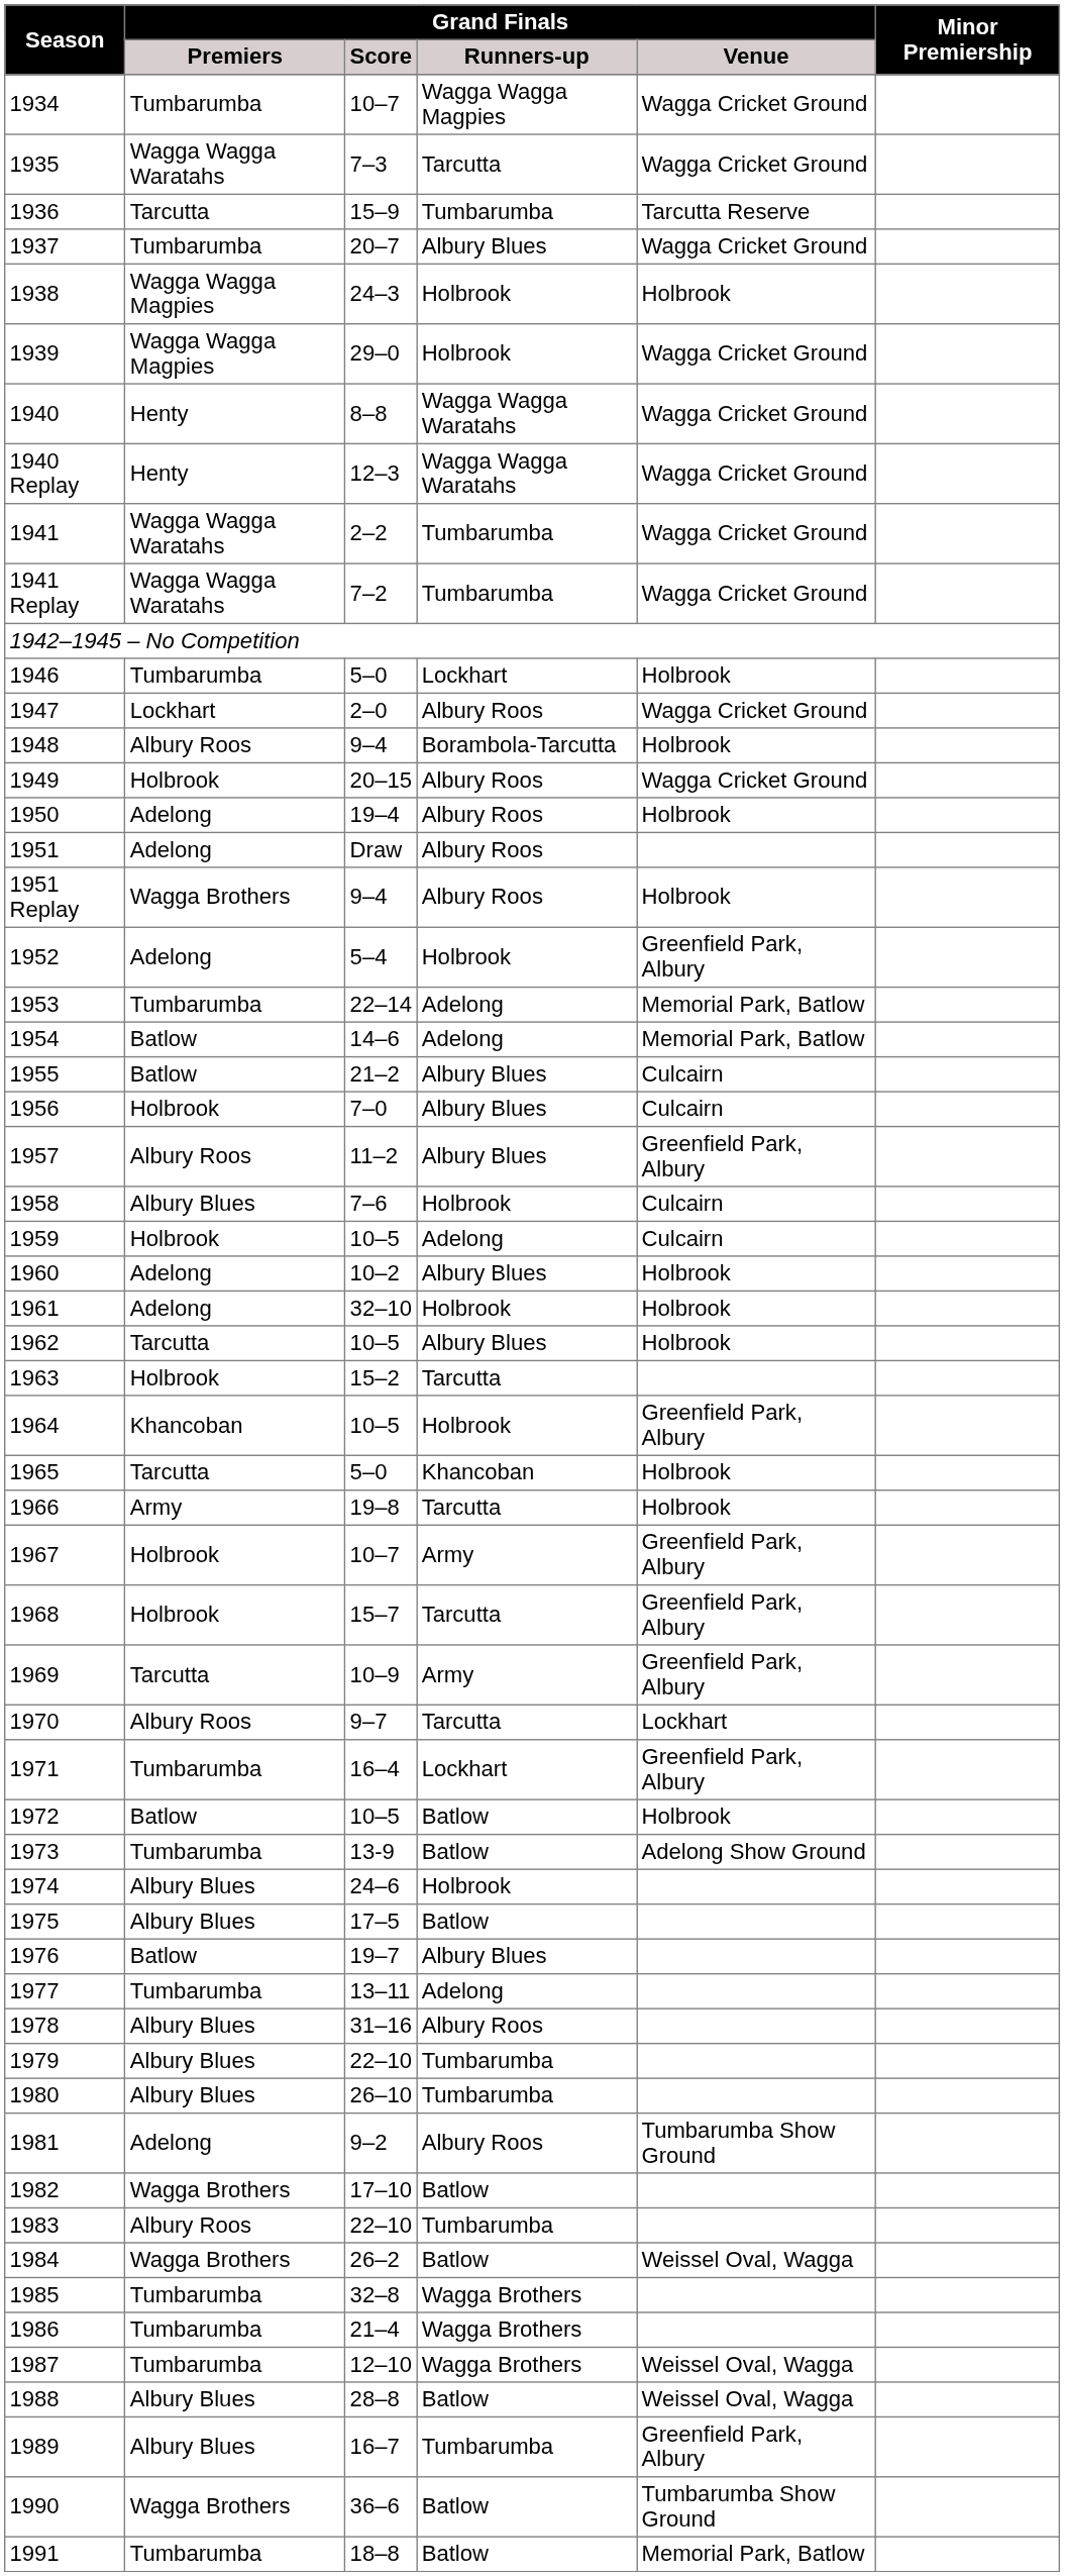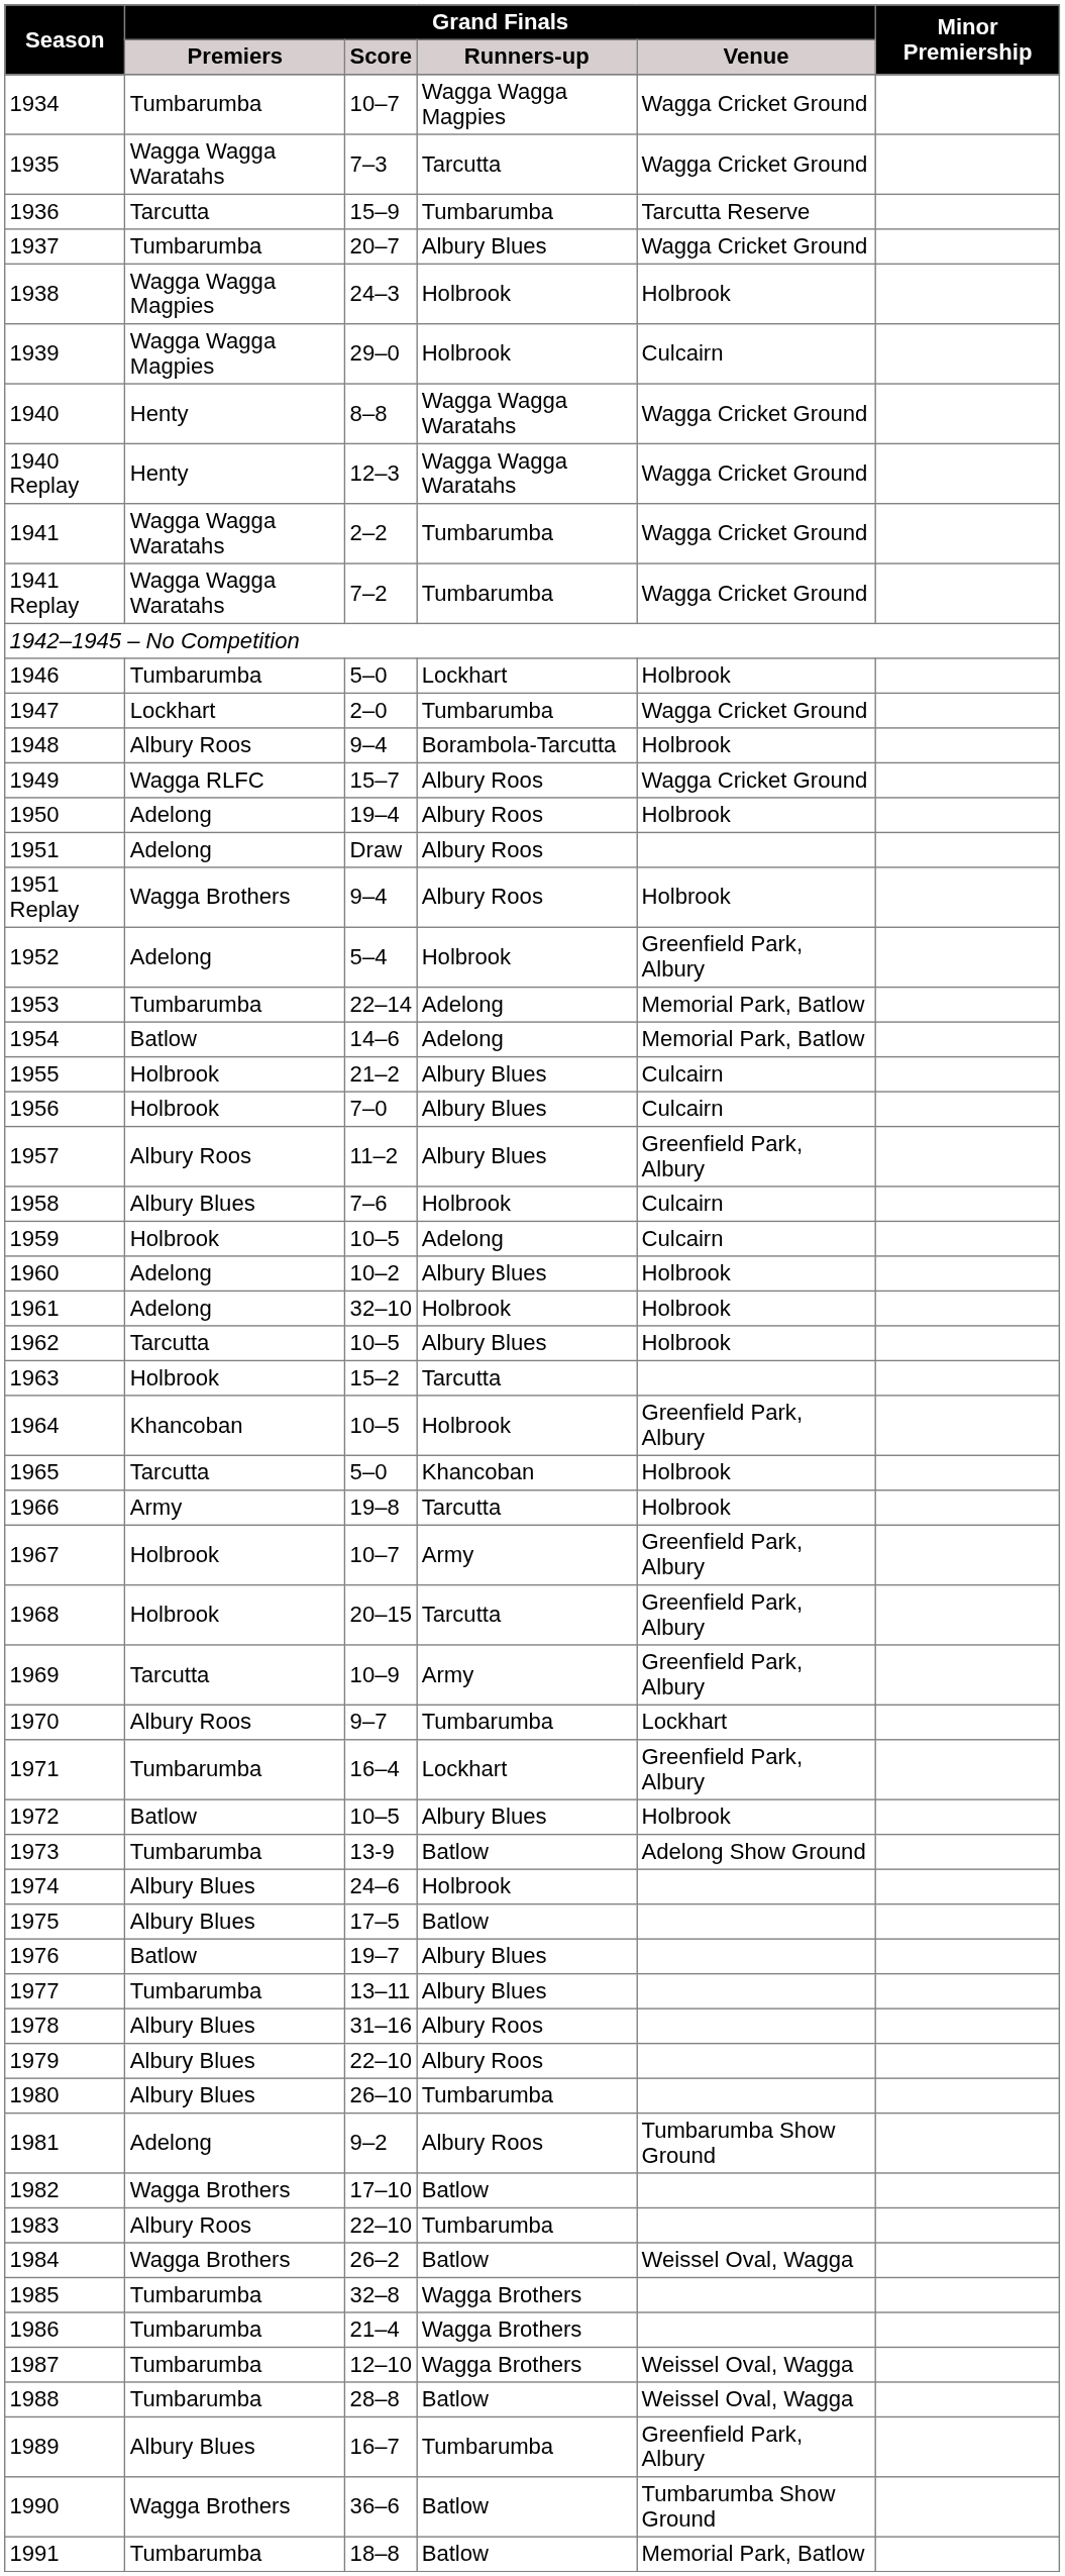 <table border="1" cellpadding="3" cellspacing="0" style="border-collapse:collapse; width:60%;">
 <tr style="background:#000000;">
 <th rowspan=2 style="color:#ffffff;">Season</th>
 <th colspan=4 style="color:#ffffff;">Grand Finals</th>
 <th rowspan=2 style="color:#ffffff;">Minor Premiership</th>
 </tr>
 <tr style="background:#d6cecf;">
 <th style="color:#000000;" "width:15%;">Premiers</th>
 <th style="color:#000000;" "width:6%;">Score</th>
 <th style="color:#000000;" "width:15%;">Runners-up</th>
 <th style="color:#000000;" "width:15%;">Venue</th>
 </tr>
 <tr style="background:#f5faff;">
 </tr>
 <tr>
 <td>1934</td>
 <td> Tumbarumba</td>
 <td>10–7</td>
 <td> Wagga Wagga Magpies</td>
 <td>Wagga Cricket Ground</td>
 <td></td>
 </tr>
 <tr>
 <td>1935</td>
 <td> Wagga Wagga Waratahs</td>
 <td>7–3</td>
 <td> Tarcutta</td>
 <td>Wagga Cricket Ground</td>
 <td></td>
 </tr>
 <tr>
 <td>1936</td>
 <td> Tarcutta</td>
 <td>15–9</td>
 <td> Tumbarumba</td>
 <td>Tarcutta Reserve</td>
 <td></td>
 </tr>
 <tr>
 <td>1937</td>
 <td> Tumbarumba</td>
 <td>20–7</td>
 <td> Albury Blues</td>
 <td>Wagga Cricket Ground</td>
 <td></td>
 </tr>
 <tr>
 <td>1938</td>
 <td> Wagga Wagga Magpies</td>
 <td>24–3</td>
 <td> Holbrook</td>
 <td>Holbrook</td>
 <td></td>
 </tr>
 <tr>
 <td>1939</td>
 <td> Wagga Wagga Magpies</td>
 <td>29–0</td>
 <td> Holbrook</td>
-<td>Wagga Cricket Ground</td>
+<td>Culcairn</td>
 <td></td>
 </tr>
 <tr>
 <td>1940</td>
 <td> Henty</td>
 <td>8–8</td>
 <td> Wagga Wagga Waratahs</td>
 <td>Wagga Cricket Ground</td>
 <td></td>
 </tr>
 <tr>
 <td>1940 Replay</td>
 <td> Henty</td>
 <td>12–3</td>
 <td> Wagga Wagga Waratahs</td>
 <td>Wagga Cricket Ground</td>
 <td></td>
 </tr>
 <tr>
 <td>1941</td>
 <td> Wagga Wagga Waratahs</td>
 <td>2–2</td>
 <td> Tumbarumba</td>
 <td>Wagga Cricket Ground</td>
 <td></td>
 </tr>
 <tr>
 <td>1941 Replay</td>
 <td> Wagga Wagga Waratahs</td>
 <td>7–2</td>
 <td> Tumbarumba</td>
 <td>Wagga Cricket Ground</td>
 <td></td>
 </tr>
 <tr>
 <td colspan=6><em>1942–1945 – No Competition</em></td>
 </tr>
 <tr>
 <td>1946</td>
 <td> Tumbarumba</td>
 <td>5–0</td>
 <td> Lockhart</td>
 <td>Holbrook</td>
 <td></td>
 </tr>
 <tr>
 <td>1947</td>
 <td> Lockhart</td>
 <td>2–0</td>
-<td> Albury Roos</td>
+<td> Tumbarumba</td>
 <td>Wagga Cricket Ground</td>
 <td></td>
 </tr>
 <tr>
 <td>1948</td>
 <td> Albury Roos</td>
 <td>9–4</td>
 <td> Borambola-Tarcutta</td>
 <td>Holbrook</td>
 <td></td>
 </tr>
 <tr>
 <td>1949</td>
-<td> Holbrook</td>
-<td>20–15</td>
+<td> Wagga RLFC</td>
+<td>15–7</td>
 <td> Albury Roos</td>
 <td>Wagga Cricket Ground</td>
 <td></td>
 </tr>
 <tr>
 <td>1950</td>
 <td> Adelong</td>
 <td>19–4</td>
 <td> Albury Roos</td>
 <td>Holbrook</td>
 <td></td>
 </tr>
 <tr>
 <td>1951</td>
 <td> Adelong</td>
 <td>Draw</td>
 <td> Albury Roos</td>
 <td></td>
 <td></td>
 </tr>
 <tr>
 <td>1951 Replay</td>
 <td> Wagga Brothers</td>
 <td>9–4</td>
 <td> Albury Roos</td>
 <td>Holbrook</td>
 <td></td>
 </tr>
 <tr>
 <td>1952</td>
 <td> Adelong</td>
 <td>5–4</td>
 <td> Holbrook</td>
 <td>Greenfield Park, Albury</td>
 <td></td>
 </tr>
 <tr>
 <td>1953</td>
 <td> Tumbarumba</td>
 <td>22–14</td>
 <td> Adelong</td>
 <td>Memorial Park, Batlow</td>
 <td></td>
 </tr>
 <tr>
 <td>1954</td>
 <td> Batlow</td>
 <td>14–6</td>
 <td> Adelong</td>
 <td>Memorial Park, Batlow</td>
 <td></td>
 </tr>
 <tr>
 <td>1955</td>
-<td> Batlow</td>
+<td> Holbrook</td>
 <td>21–2</td>
 <td> Albury Blues</td>
 <td>Culcairn</td>
 <td></td>
 </tr>
 <tr>
 <td>1956</td>
 <td> Holbrook</td>
 <td>7–0</td>
 <td> Albury Blues</td>
 <td>Culcairn</td>
 <td></td>
 </tr>
 <tr>
 <td>1957</td>
 <td> Albury Roos</td>
 <td>11–2</td>
 <td> Albury Blues</td>
 <td>Greenfield Park, Albury</td>
 <td></td>
 </tr>
 <tr>
 <td>1958</td>
 <td> Albury Blues</td>
 <td>7–6</td>
 <td> Holbrook</td>
 <td>Culcairn</td>
 <td></td>
 </tr>
 <tr>
 <td>1959</td>
 <td> Holbrook</td>
 <td>10–5</td>
 <td> Adelong</td>
 <td>Culcairn</td>
 <td></td>
 </tr>
 <tr>
 <td>1960</td>
 <td> Adelong</td>
 <td>10–2</td>
 <td> Albury Blues</td>
 <td>Holbrook</td>
 <td></td>
 </tr>
 <tr>
 <td>1961</td>
 <td> Adelong</td>
 <td>32–10</td>
 <td> Holbrook</td>
 <td>Holbrook</td>
 <td></td>
 </tr>
 <tr>
 <td>1962</td>
 <td> Tarcutta</td>
 <td>10–5</td>
 <td> Albury Blues</td>
 <td>Holbrook</td>
 <td></td>
 </tr>
 <tr>
 <td>1963</td>
 <td> Holbrook</td>
 <td>15–2</td>
 <td> Tarcutta</td>
 <td></td>
 <td></td>
 </tr>
 <tr>
 <td>1964</td>
 <td> Khancoban</td>
 <td>10–5</td>
 <td> Holbrook</td>
 <td>Greenfield Park, Albury</td>
 <td></td>
 </tr>
 <tr>
 <td>1965</td>
 <td> Tarcutta</td>
 <td>5–0</td>
 <td> Khancoban</td>
 <td>Holbrook</td>
 <td></td>
 </tr>
 <tr>
 <td>1966</td>
 <td> Army</td>
 <td>19–8</td>
 <td> Tarcutta</td>
 <td>Holbrook</td>
 <td></td>
 </tr>
 <tr>
 <td>1967</td>
 <td> Holbrook</td>
 <td>10–7</td>
 <td> Army</td>
 <td>Greenfield Park, Albury</td>
 <td></td>
 </tr>
 <tr>
 <td>1968</td>
 <td> Holbrook</td>
-<td>15–7</td>
+<td>20–15</td>
 <td> Tarcutta</td>
 <td>Greenfield Park, Albury</td>
 <td></td>
 </tr>
 <tr>
 <td>1969</td>
 <td> Tarcutta</td>
 <td>10–9</td>
 <td> Army</td>
 <td>Greenfield Park, Albury</td>
 <td></td>
 </tr>
 <tr>
 <td>1970</td>
 <td> Albury Roos</td>
 <td>9–7</td>
-<td> Tarcutta</td>
+<td> Tumbarumba</td>
 <td>Lockhart</td>
 <td></td>
 </tr>
 <tr>
 <td>1971</td>
 <td> Tumbarumba</td>
 <td>16–4</td>
 <td> Lockhart</td>
 <td>Greenfield Park, Albury</td>
 <td></td>
 </tr>
 <tr>
 <td>1972</td>
 <td> Batlow</td>
 <td>10–5</td>
-<td> Batlow</td>
+<td> Albury Blues</td>
 <td>Holbrook</td>
 <td></td>
 </tr>
 <tr>
 <td>1973</td>
 <td> Tumbarumba</td>
 <td>13-9</td>
 <td> Batlow</td>
 <td>Adelong Show Ground</td>
 <td></td>
 </tr>
 <tr>
 <td>1974</td>
 <td> Albury Blues</td>
 <td>24–6</td>
 <td> Holbrook</td>
 <td></td>
 <td></td>
 </tr>
 <tr>
 <td>1975</td>
 <td> Albury Blues</td>
 <td>17–5</td>
 <td> Batlow</td>
 <td></td>
 <td></td>
 </tr>
 <tr>
 <td>1976</td>
 <td> Batlow</td>
 <td>19–7</td>
 <td> Albury Blues</td>
 <td></td>
 <td></td>
 </tr>
 <tr>
 <td>1977</td>
 <td> Tumbarumba</td>
 <td>13–11</td>
-<td> Adelong</td>
+<td> Albury Blues</td>
 <td></td>
 <td></td>
 </tr>
 <tr>
 <td>1978</td>
 <td> Albury Blues</td>
 <td>31–16</td>
 <td> Albury Roos</td>
 <td></td>
 <td></td>
 </tr>
 <tr>
 <td>1979</td>
 <td> Albury Blues</td>
 <td>22–10</td>
-<td> Tumbarumba</td>
+<td> Albury Roos</td>
 <td></td>
 <td></td>
 </tr>
 <tr>
 <td>1980</td>
 <td> Albury Blues</td>
 <td>26–10</td>
 <td> Tumbarumba</td>
 <td></td>
 <td></td>
 </tr>
 <tr>
 <td>1981</td>
 <td> Adelong</td>
 <td>9–2</td>
 <td> Albury Roos</td>
 <td>Tumbarumba Show Ground</td>
 <td></td>
 </tr>
 <tr>
 <td>1982</td>
 <td> Wagga Brothers</td>
 <td>17–10</td>
 <td> Batlow</td>
 <td></td>
 <td></td>
 </tr>
 <tr>
 <td>1983</td>
 <td> Albury Roos</td>
 <td>22–10</td>
 <td> Tumbarumba</td>
 <td></td>
 <td></td>
 </tr>
 <tr>
 <td>1984</td>
 <td> Wagga Brothers</td>
 <td>26–2</td>
 <td> Batlow</td>
 <td>Weissel Oval, Wagga</td>
 <td></td>
 </tr>
 <tr>
 <td>1985</td>
 <td> Tumbarumba</td>
 <td>32–8</td>
 <td> Wagga Brothers</td>
 <td></td>
 <td></td>
 </tr>
 <tr>
 <td>1986</td>
 <td> Tumbarumba</td>
 <td>21–4</td>
 <td> Wagga Brothers</td>
 <td></td>
 <td></td>
 </tr>
 <tr>
 <td>1987</td>
 <td> Tumbarumba</td>
 <td>12–10</td>
 <td> Wagga Brothers</td>
 <td>Weissel Oval, Wagga</td>
 <td></td>
 </tr>
 <tr>
 <td>1988</td>
-<td> Albury Blues</td>
+<td> Tumbarumba</td>
 <td>28–8</td>
 <td> Batlow</td>
 <td>Weissel Oval, Wagga</td>
 <td></td>
 </tr>
 <tr>
 <td>1989</td>
 <td> Albury Blues</td>
 <td>16–7</td>
 <td> Tumbarumba</td>
 <td>Greenfield Park, Albury</td>
 <td></td>
 </tr>
 <tr>
 <td>1990</td>
 <td> Wagga Brothers</td>
 <td>36–6</td>
 <td> Batlow</td>
 <td>Tumbarumba Show Ground</td>
 <td></td>
 </tr>
 <tr>
 <td>1991</td>
 <td> Tumbarumba</td>
 <td>18–8</td>
 <td> Batlow</td>
 <td>Memorial Park, Batlow</td>
 <td></td>
 </tr>
 </table>
